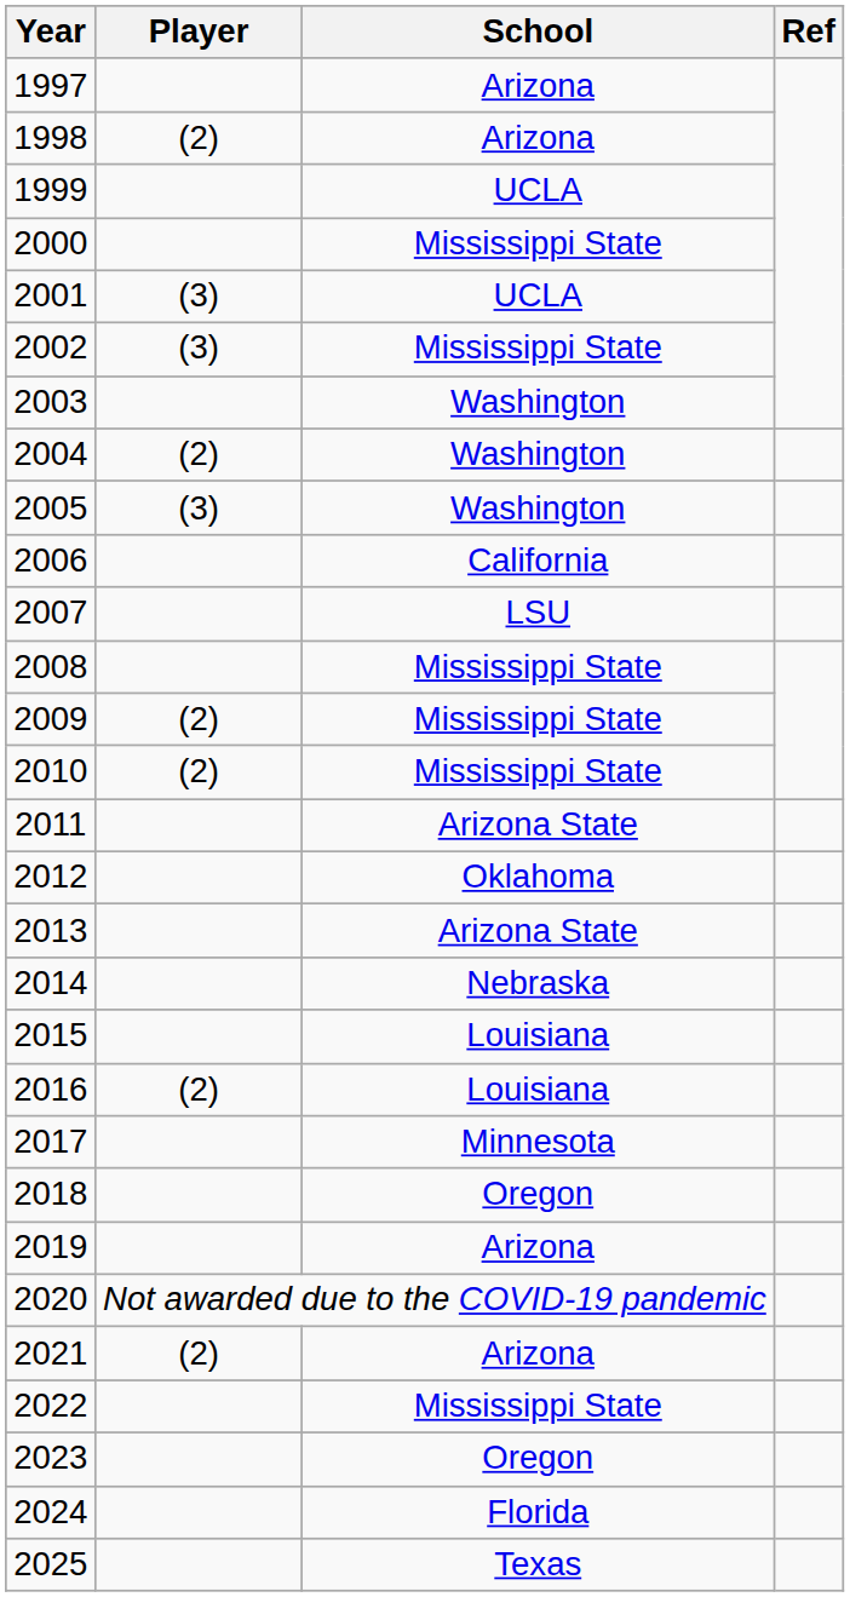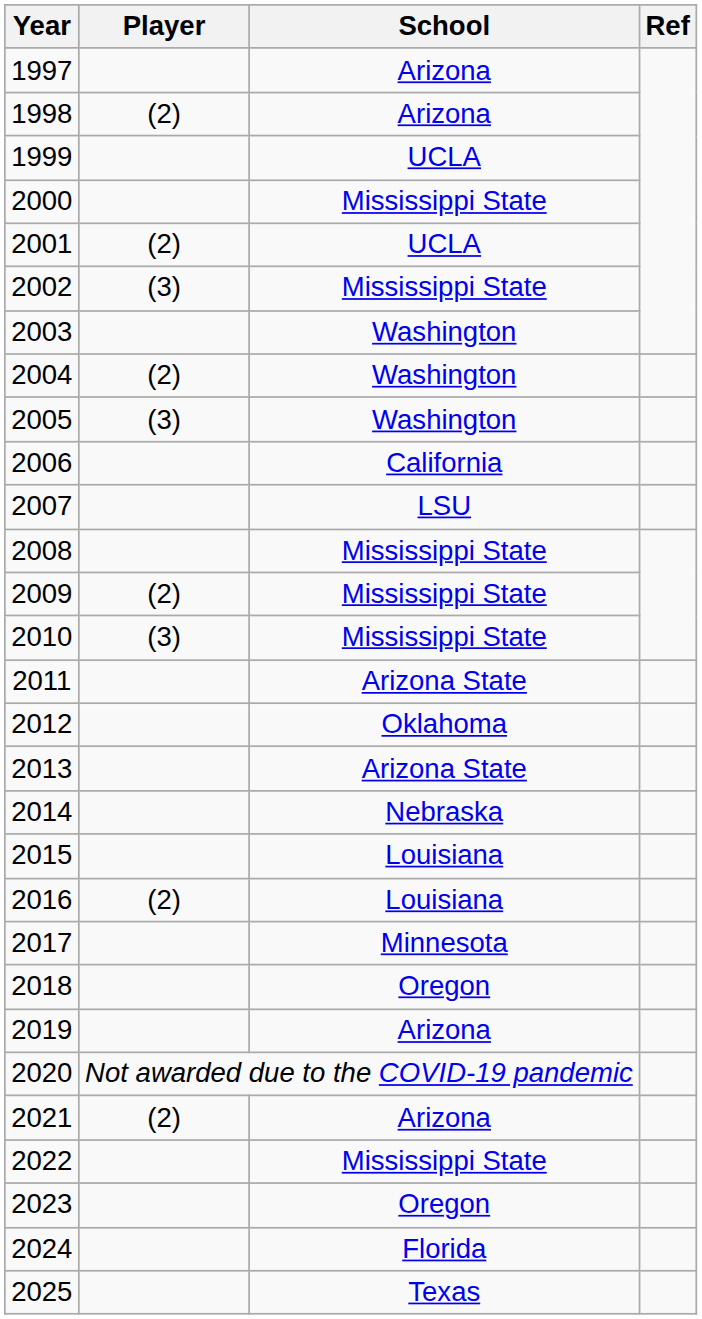 <table class="wikitable sortable plainrowheaders" style="text-align:center;">
 <tr>
 <th scope="col">Year</th>
 <th scope="col">Player</th>
 <th scope="col">School</th>
 <th scope="col" class="unsortable">Ref</th>
 </tr>
 <tr>
 <td>1997</td>
 <td></td>
 <td><a href='#'>Arizona</a></td>
 <td rowspan="7"></td>
 </tr>
 <tr>
 <td>1998</td>
 <td> (2)</td>
 <td><a href='#'>Arizona</a></td>
 </tr>
 <tr>
 <td>1999</td>
 <td></td>
 <td><a href='#'>UCLA</a></td>
 </tr>
 <tr>
 <td>2000</td>
 <td></td>
 <td><a href='#'>Mississippi State</a></td>
 </tr>
 <tr>
 <td>2001</td>
-<td> (3)</td>
+<td> (2)</td>
 <td><a href='#'>UCLA</a></td>
 </tr>
 <tr>
 <td>2002</td>
 <td> (3)</td>
 <td><a href='#'>Mississippi State</a></td>
 </tr>
 <tr>
 <td>2003</td>
 <td></td>
 <td><a href='#'>Washington</a></td>
 </tr>
 <tr>
 <td>2004</td>
 <td> (2)</td>
 <td><a href='#'>Washington</a></td>
 <td></td>
 </tr>
 <tr>
 <td>2005</td>
 <td> (3)</td>
 <td><a href='#'>Washington</a></td>
 <td></td>
 </tr>
 <tr>
 <td>2006</td>
 <td></td>
 <td><a href='#'>California</a></td>
 <td></td>
 </tr>
 <tr>
 <td>2007</td>
 <td></td>
 <td><a href='#'>LSU</a></td>
 <td></td>
 </tr>
 <tr>
 <td>2008</td>
 <td></td>
 <td><a href='#'>Mississippi State</a></td>
 <td rowspan="3"></td>
 </tr>
 <tr>
 <td>2009</td>
 <td> (2)</td>
 <td><a href='#'>Mississippi State</a></td>
 </tr>
 <tr>
 <td>2010</td>
-<td> (2)</td>
+<td> (3)</td>
 <td><a href='#'>Mississippi State</a></td>
 </tr>
 <tr>
 <td>2011</td>
 <td></td>
 <td><a href='#'>Arizona State</a></td>
 <td></td>
 </tr>
 <tr>
 <td>2012</td>
 <td></td>
 <td><a href='#'>Oklahoma</a></td>
 <td></td>
 </tr>
 <tr>
 <td>2013</td>
 <td></td>
 <td><a href='#'>Arizona State</a></td>
 <td></td>
 </tr>
 <tr>
 <td>2014</td>
 <td></td>
 <td><a href='#'>Nebraska</a></td>
 <td></td>
 </tr>
 <tr>
 <td>2015</td>
 <td></td>
 <td><a href='#'>Louisiana</a></td>
 <td></td>
 </tr>
 <tr>
 <td>2016</td>
 <td> (2)</td>
 <td><a href='#'>Louisiana</a></td>
 <td></td>
 </tr>
 <tr>
 <td>2017</td>
 <td></td>
 <td><a href='#'>Minnesota</a></td>
 <td></td>
 </tr>
 <tr>
 <td>2018</td>
 <td></td>
 <td><a href='#'>Oregon</a></td>
 <td></td>
 </tr>
 <tr>
 <td>2019</td>
 <td></td>
 <td><a href='#'>Arizona</a></td>
 <td></td>
 </tr>
 <tr>
 <td>2020</td>
 <td colspan=2><em>Not awarded due to the <a href='#'>COVID-19 pandemic</a></em></td>
 <td></td>
 </tr>
 <tr>
 <td>2021</td>
 <td> (2)</td>
 <td><a href='#'>Arizona</a></td>
 <td></td>
 </tr>
 <tr>
 <td>2022</td>
 <td></td>
 <td><a href='#'>Mississippi State</a></td>
 <td></td>
 </tr>
 <tr>
 <td>2023</td>
 <td></td>
 <td><a href='#'>Oregon</a></td>
 <td></td>
 </tr>
 <tr>
 <td>2024</td>
 <td></td>
 <td><a href='#'>Florida</a></td>
 <td></td>
 </tr>
 <tr>
 <td>2025</td>
 <td></td>
 <td><a href='#'>Texas</a></td>
 <td></td>
 </tr>
 </table>
